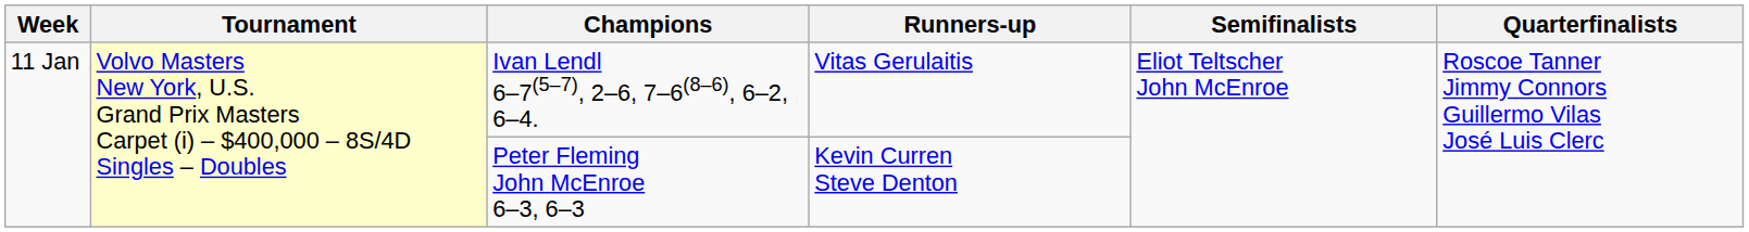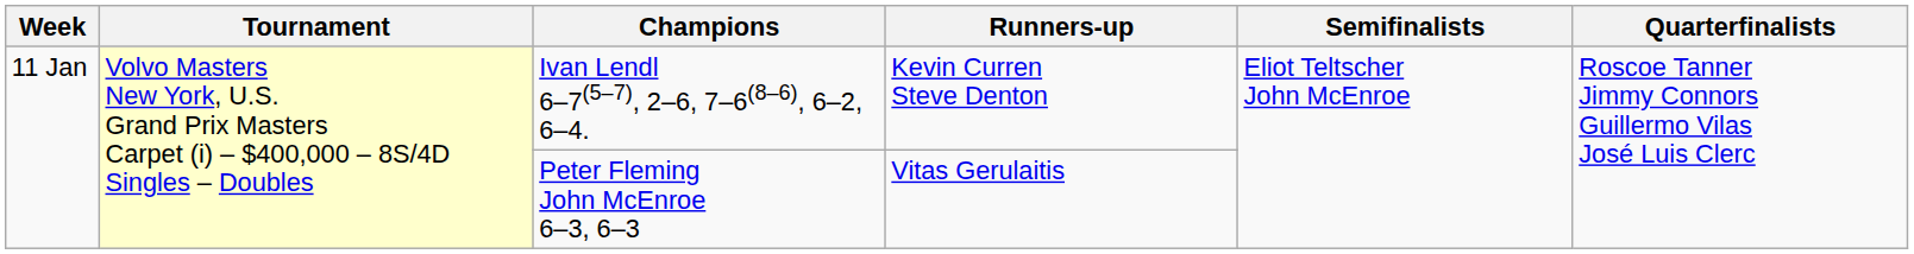 <table class=wikitable style=font-size:95%>
 <tr>
 <th style="width:48px;">Week</th>
 <th style="width:248px;">Tournament</th>
 <th style="width:200px;">Champions</th>
 <th style="width:200px;">Runners-up</th>
 <th style="width:190px;">Semifinalists</th>
 <th style="width:190px;">Quarterfinalists</th>
 </tr>
 <tr valign=top>
 <td rowspan=2>11 Jan</td>
 <td rowspan=2 style="background:#ffc"><a href='#'>Volvo Masters</a><br> <a href='#'>New York</a>, U.S.<br> Grand Prix Masters <br> Carpet (i) – $400,000 – 8S/4D <br> <a href='#'>Singles</a> – <a href='#'>Doubles</a></td>
 <td> <a href='#'>Ivan Lendl</a><br> 6–7<sup>(5–7)</sup>, 2–6, 7–6<sup>(8–6)</sup>, 6–2, 6–4.</td>
-<td> <a href='#'>Vitas Gerulaitis</a></td>
+<td> <a href='#'>Kevin Curren</a> <br>  <a href='#'>Steve Denton</a></td>
 <td rowspan=2> <a href='#'>Eliot Teltscher</a><br> <a href='#'>John McEnroe</a></td>
 <td rowspan=2> <a href='#'>Roscoe Tanner</a><br> <a href='#'>Jimmy Connors</a><br> <a href='#'>Guillermo Vilas</a><br> <a href='#'>José Luis Clerc</a></td>
 </tr>
 <tr valign=top>
 <td> <a href='#'>Peter Fleming</a> <br>  <a href='#'>John McEnroe</a> <br> 6–3, 6–3</td>
-<td> <a href='#'>Kevin Curren</a> <br>  <a href='#'>Steve Denton</a></td>
+<td> <a href='#'>Vitas Gerulaitis</a></td>
 </tr>
 </table>
